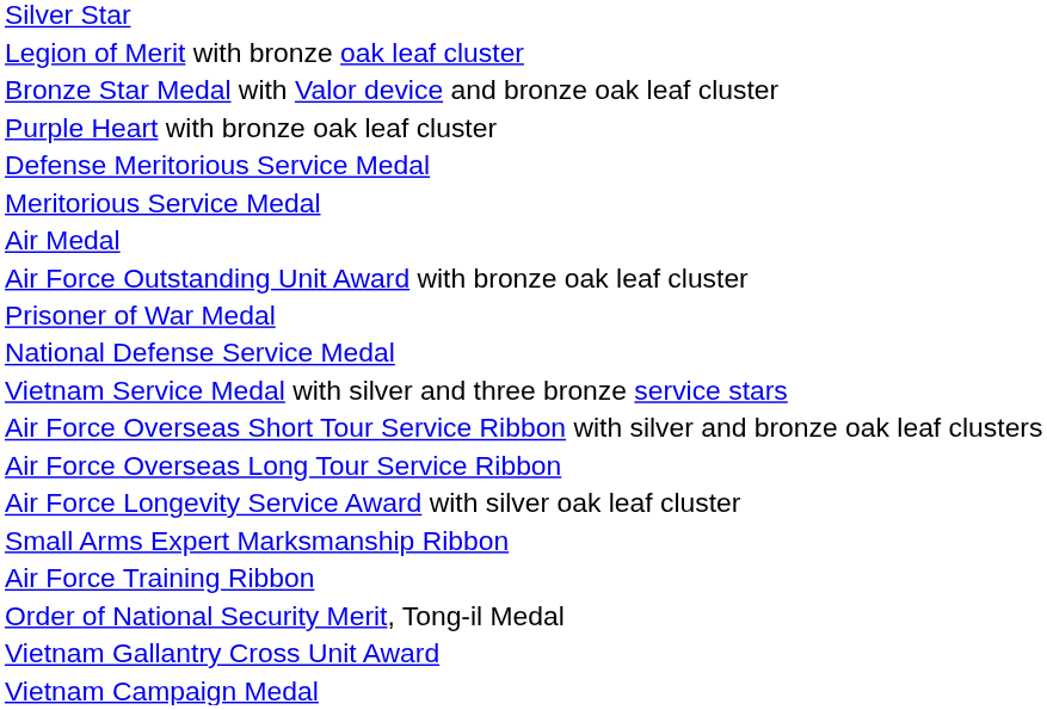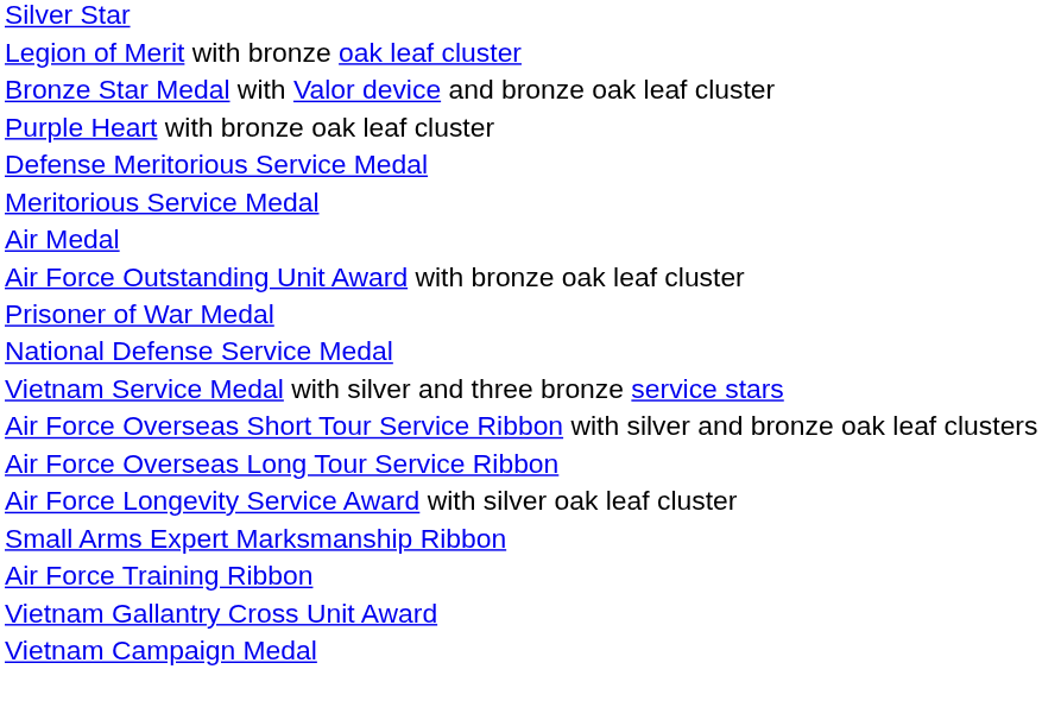 <table>
 <tr>
 <td></td>
 <td><a href='#'>Silver Star</a></td>
 </tr>
 <tr>
 <td></td>
 <td><a href='#'>Legion of Merit</a> with bronze <a href='#'>oak leaf cluster</a></td>
 </tr>
 <tr>
 <td></td>
 <td><a href='#'>Bronze Star Medal</a> with <a href='#'>Valor device</a> and bronze oak leaf cluster</td>
 </tr>
 <tr>
 <td></td>
 <td><a href='#'>Purple Heart</a> with bronze oak leaf cluster</td>
 </tr>
 <tr>
 <td></td>
 <td><a href='#'>Defense Meritorious Service Medal</a></td>
 </tr>
 <tr>
 <td></td>
 <td><a href='#'>Meritorious Service Medal</a></td>
 </tr>
 <tr>
 <td></td>
 <td><a href='#'>Air Medal</a></td>
 </tr>
 <tr>
 <td></td>
 <td><a href='#'>Air Force Outstanding Unit Award</a> with bronze oak leaf cluster</td>
 </tr>
 <tr>
 <td></td>
 <td><a href='#'>Prisoner of War Medal</a></td>
 </tr>
 <tr>
 <td></td>
 <td><a href='#'>National Defense Service Medal</a></td>
 </tr>
 <tr>
 <td></td>
 <td><a href='#'>Vietnam Service Medal</a> with silver and three bronze <a href='#'>service stars</a></td>
 </tr>
 <tr>
 <td></td>
 <td><a href='#'>Air Force Overseas Short Tour Service Ribbon</a> with silver and bronze oak leaf clusters</td>
 </tr>
 <tr>
 <td></td>
 <td><a href='#'>Air Force Overseas Long Tour Service Ribbon</a></td>
 </tr>
 <tr>
 <td></td>
 <td><a href='#'>Air Force Longevity Service Award</a> with silver oak leaf cluster</td>
 </tr>
 <tr>
 <td></td>
 <td><a href='#'>Small Arms Expert Marksmanship Ribbon</a></td>
 </tr>
 <tr>
 <td></td>
 <td><a href='#'>Air Force Training Ribbon</a></td>
 </tr>
 <tr>
 <td></td>
-<td><a href='#'>Order of National Security Merit</a>, Tong-il Medal</td>
-</tr>
-<tr>
-<td></td>
 <td><a href='#'>Vietnam Gallantry Cross Unit Award</a></td>
 </tr>
 <tr>
 <td></td>
 <td><a href='#'>Vietnam Campaign Medal</a></td>
 </tr>
 </table>
